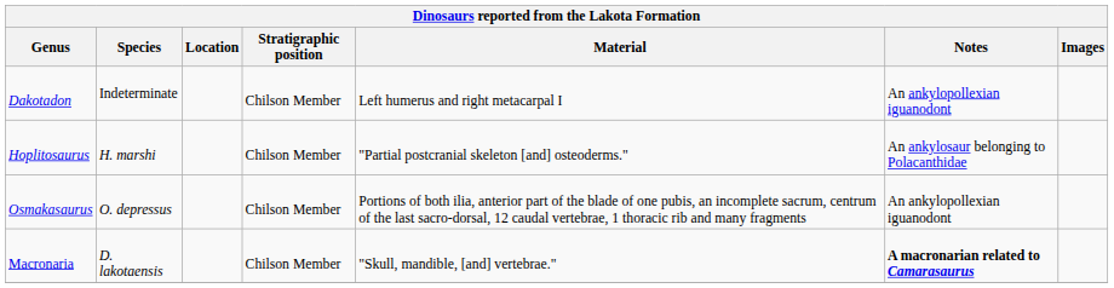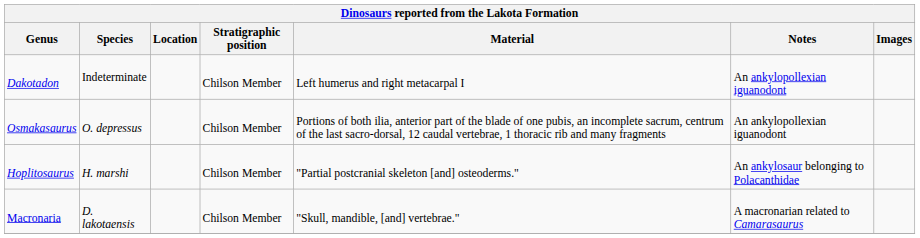 <table class="wikitable" align="center">
 <tr>
 <th colspan="7" align="center"><strong><a href='#'>Dinosaurs</a> reported from the Lakota Formation</strong></th>
 </tr>
 <tr>
 <th>Genus</th>
 <th>Species</th>
 <th>Location</th>
 <th>Stratigraphic position</th>
 <th>Material</th>
 <th>Notes</th>
 <th>Images</th>
 </tr>
 <tr>
 <td><br><em><a href='#'>Dakotadon</a></em></td>
 <td>Indeterminate</td>
 <td></td>
 <td><br>Chilson Member</td>
 <td><br>Left humerus and right metacarpal I</td>
 <td><br>An <a href='#'>ankylopollexian</a> <a href='#'>iguanodont</a></td>
 <td></td>
 </tr>
 <tr>
+<td><br><em><a href='#'>Osmakasaurus</a></em></td>
+<td><br><em>O. depressus</em></td>
+<td></td>
+<td><br>Chilson Member</td>
+<td><br>Portions of both ilia, anterior part of the blade of one pubis, an incomplete sacrum, centrum of the last sacro-dorsal, 12 caudal vertebrae, 1 thoracic rib and many fragments</td>
+<td><br>An ankylopollexian iguanodont</td>
+<td></td>
+</tr>
+<tr>
 <td><br><em><a href='#'>Hoplitosaurus</a></em></td>
 <td><br><em>H. marshi</em></td>
 <td></td>
 <td><br>Chilson Member</td>
 <td><br>"Partial postcranial skeleton [and] osteoderms."</td>
 <td><br>An <a href='#'>ankylosaur</a> belonging to <a href='#'>Polacanthidae</a></td>
 <td></td>
 </tr>
 <tr>
-<td><br><em><a href='#'>Osmakasaurus</a></em></td>
-<td><br><em>O. depressus</em></td>
-<td></td>
-<td><br>Chilson Member</td>
-<td><br>Portions of both ilia, anterior part of the blade of one pubis, an incomplete sacrum, centrum of the last sacro-dorsal, 12 caudal vertebrae, 1 thoracic rib and many fragments</td>
-<td><br>An ankylopollexian iguanodont</td>
-<td></td>
-</tr>
-<tr>
 <td><br><a href='#'>Macronaria</a></td>
 <td><br><em>D. lakotaensis</em></td>
 <td></td>
 <td><br>Chilson Member</td>
 <td><br>"Skull, mandible, [and] vertebrae."</td>
-<td><strong><br>A macronarian related to <em><a href='#'>Camarasaurus</a></em></strong></td>
+<td><br>A macronarian related to <em><a href='#'>Camarasaurus</a></em></td>
 <td></td>
 </tr>
 <tr>
 </tr>
 </table>
